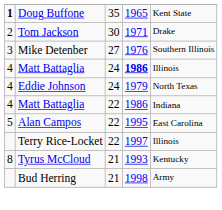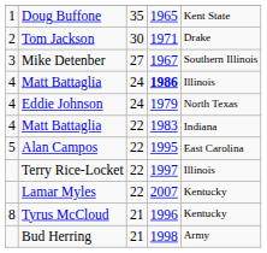 <table class="wikitable">
 <tr>
 </tr>
 <tr>
-<td><strong>1</strong></td>
+<td>1</td>
 <td><a href='#'>Doug Buffone</a></td>
 <td>35</td>
 <td><a href='#'>1965</a></td>
 <td style="font-size:80%;">Kent State</td>
 </tr>
 <tr>
 <td>2</td>
 <td><a href='#'>Tom Jackson</a></td>
 <td>30</td>
 <td><a href='#'>1971</a></td>
 <td style="font-size:80%;">Drake</td>
 </tr>
 <tr>
 <td>3</td>
 <td>Mike Detenber</td>
 <td>27</td>
-<td><a href='#'>1976</a></td>
+<td><a href='#'>1967</a></td>
 <td style="font-size:80%;">Southern Illinois</td>
 </tr>
 <tr>
 <td>4</td>
 <td><a href='#'>Matt Battaglia</a></td>
 <td>24</td>
 <td><strong><a href='#'>1986</a></strong></td>
 <td style="font-size:80%;">Illinois</td>
 </tr>
 <tr>
 <td>4</td>
 <td><a href='#'>Eddie Johnson</a></td>
 <td>24</td>
 <td><a href='#'>1979</a></td>
 <td style="font-size:80%;">North Texas</td>
 </tr>
 <tr>
 <td>4</td>
 <td><a href='#'>Matt Battaglia</a></td>
 <td>22</td>
-<td><a href='#'>1986</a></td>
+<td><a href='#'>1983</a></td>
 <td style="font-size:80%;">Indiana</td>
 </tr>
 <tr>
 <td>5</td>
 <td><a href='#'>Alan Campos</a></td>
 <td>22</td>
 <td><a href='#'>1995</a></td>
 <td style="font-size:80%;">East Carolina</td>
 </tr>
 <tr>
 <td></td>
 <td>Terry Rice-Locket</td>
 <td>22</td>
 <td><a href='#'>1997</a></td>
 <td style="font-size:80%;">Illinois</td>
 </tr>
 <tr>
+<td></td>
+<td><a href='#'>Lamar Myles</a></td>
+<td>22</td>
+<td><a href='#'>2007</a></td>
+<td style="font-size:80%;">Kentucky</td>
+</tr>
+<tr>
 <td>8</td>
 <td><a href='#'>Tyrus McCloud</a></td>
 <td>21</td>
-<td><a href='#'>1993</a></td>
+<td><a href='#'>1996</a></td>
 <td style="font-size:80%;">Kentucky</td>
 </tr>
 <tr>
 <td></td>
 <td>Bud Herring</td>
 <td>21</td>
 <td><a href='#'>1998</a></td>
 <td style="font-size:80%;">Army</td>
 </tr>
 </table>
